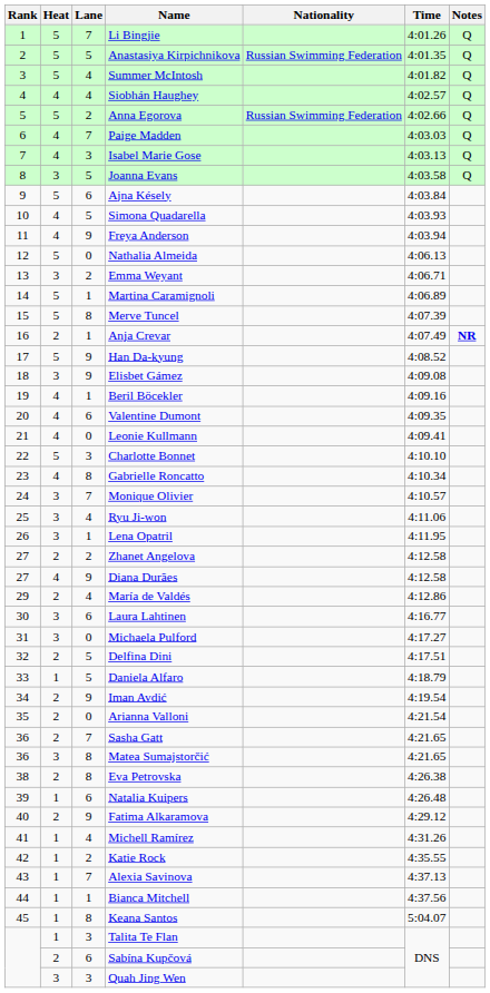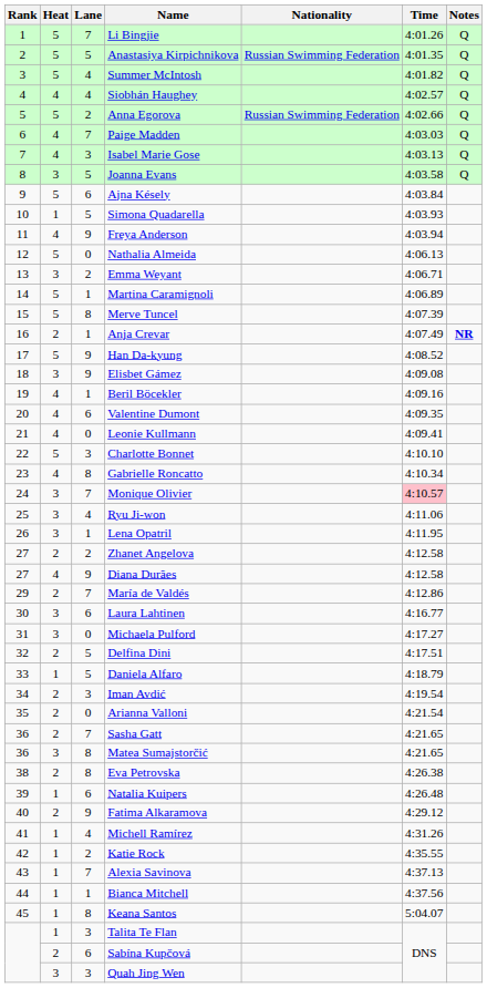 <table class="wikitable sortable" style="text-align:center">
 <tr>
 <th>Rank</th>
 <th>Heat</th>
 <th>Lane</th>
 <th>Name</th>
 <th>Nationality</th>
 <th>Time</th>
 <th>Notes</th>
 </tr>
 <tr bgcolor=ccffcc>
 <td>1</td>
 <td>5</td>
 <td>7</td>
 <td align=left><a href='#'>Li Bingjie</a></td>
 <td align=left></td>
 <td>4:01.26</td>
 <td>Q</td>
 </tr>
 <tr bgcolor=ccffcc>
 <td>2</td>
 <td>5</td>
 <td>5</td>
 <td align=left><a href='#'>Anastasiya Kirpichnikova</a></td>
 <td align=left><a href='#'>Russian Swimming Federation</a></td>
 <td>4:01.35</td>
 <td>Q</td>
 </tr>
 <tr bgcolor=ccffcc>
 <td>3</td>
 <td>5</td>
 <td>4</td>
 <td align=left><a href='#'>Summer McIntosh</a></td>
 <td align=left></td>
 <td>4:01.82</td>
 <td>Q</td>
 </tr>
 <tr bgcolor=ccffcc>
 <td>4</td>
 <td>4</td>
 <td>4</td>
 <td align=left><a href='#'>Siobhán Haughey</a></td>
 <td align=left></td>
 <td>4:02.57</td>
 <td>Q</td>
 </tr>
 <tr bgcolor=ccffcc>
 <td>5</td>
 <td>5</td>
 <td>2</td>
 <td align=left><a href='#'>Anna Egorova</a></td>
 <td align=left><a href='#'>Russian Swimming Federation</a></td>
 <td>4:02.66</td>
 <td>Q</td>
 </tr>
 <tr bgcolor=ccffcc>
 <td>6</td>
 <td>4</td>
 <td>7</td>
 <td align=left><a href='#'>Paige Madden</a></td>
 <td align=left></td>
 <td>4:03.03</td>
 <td>Q</td>
 </tr>
 <tr bgcolor=ccffcc>
 <td>7</td>
 <td>4</td>
 <td>3</td>
 <td align=left><a href='#'>Isabel Marie Gose</a></td>
 <td align=left></td>
 <td>4:03.13</td>
 <td>Q</td>
 </tr>
 <tr bgcolor=ccffcc>
 <td>8</td>
 <td>3</td>
 <td>5</td>
 <td align=left><a href='#'>Joanna Evans</a></td>
 <td align=left></td>
 <td>4:03.58</td>
 <td>Q</td>
 </tr>
 <tr>
 <td>9</td>
 <td>5</td>
 <td>6</td>
 <td align=left><a href='#'>Ajna Késely</a></td>
 <td align=left></td>
 <td>4:03.84</td>
 <td></td>
 </tr>
 <tr>
 <td>10</td>
-<td>4</td>
+<td>1</td>
 <td>5</td>
 <td align=left><a href='#'>Simona Quadarella</a></td>
 <td align=left></td>
 <td>4:03.93</td>
 <td></td>
 </tr>
 <tr>
 <td>11</td>
 <td>4</td>
 <td>9</td>
 <td align=left><a href='#'>Freya Anderson</a></td>
 <td align=left></td>
 <td>4:03.94</td>
 <td></td>
 </tr>
 <tr>
 <td>12</td>
 <td>5</td>
 <td>0</td>
 <td align=left><a href='#'>Nathalia Almeida</a></td>
 <td align=left></td>
 <td>4:06.13</td>
 <td></td>
 </tr>
 <tr>
 <td>13</td>
 <td>3</td>
 <td>2</td>
 <td align=left><a href='#'>Emma Weyant</a></td>
 <td align=left></td>
 <td>4:06.71</td>
 <td></td>
 </tr>
 <tr>
 <td>14</td>
 <td>5</td>
 <td>1</td>
 <td align=left><a href='#'>Martina Caramignoli</a></td>
 <td align=left></td>
 <td>4:06.89</td>
 <td></td>
 </tr>
 <tr>
 <td>15</td>
 <td>5</td>
 <td>8</td>
 <td align=left><a href='#'>Merve Tuncel</a></td>
 <td align=left></td>
 <td>4:07.39</td>
 <td></td>
 </tr>
 <tr>
 <td>16</td>
 <td>2</td>
 <td>1</td>
 <td align=left><a href='#'>Anja Crevar</a></td>
 <td align=left></td>
 <td>4:07.49</td>
 <td><strong><a href='#'>NR</a></strong></td>
 </tr>
 <tr>
 <td>17</td>
 <td>5</td>
 <td>9</td>
 <td align=left><a href='#'>Han Da-kyung</a></td>
 <td align=left></td>
 <td>4:08.52</td>
 <td></td>
 </tr>
 <tr>
 <td>18</td>
 <td>3</td>
 <td>9</td>
 <td align=left><a href='#'>Elisbet Gámez</a></td>
 <td align=left></td>
 <td>4:09.08</td>
 <td></td>
 </tr>
 <tr>
 <td>19</td>
 <td>4</td>
 <td>1</td>
 <td align=left><a href='#'>Beril Böcekler</a></td>
 <td align=left></td>
 <td>4:09.16</td>
 <td></td>
 </tr>
 <tr>
 <td>20</td>
 <td>4</td>
 <td>6</td>
 <td align=left><a href='#'>Valentine Dumont</a></td>
 <td align=left></td>
 <td>4:09.35</td>
 <td></td>
 </tr>
 <tr>
 <td>21</td>
 <td>4</td>
 <td>0</td>
 <td align=left><a href='#'>Leonie Kullmann</a></td>
 <td align=left></td>
 <td>4:09.41</td>
 <td></td>
 </tr>
 <tr>
 <td>22</td>
 <td>5</td>
 <td>3</td>
 <td align=left><a href='#'>Charlotte Bonnet</a></td>
 <td align=left></td>
 <td>4:10.10</td>
 <td></td>
 </tr>
 <tr>
 <td>23</td>
 <td>4</td>
 <td>8</td>
 <td align=left><a href='#'>Gabrielle Roncatto</a></td>
 <td align=left></td>
 <td>4:10.34</td>
 <td></td>
 </tr>
 <tr>
 <td>24</td>
 <td>3</td>
 <td>7</td>
 <td align=left><a href='#'>Monique Olivier</a></td>
 <td align=left></td>
-<td>4:10.57</td>
+<td style="background: pink;">4:10.57</td>
 <td></td>
 </tr>
 <tr>
 <td>25</td>
 <td>3</td>
 <td>4</td>
 <td align=left><a href='#'>Ryu Ji-won</a></td>
 <td align=left></td>
 <td>4:11.06</td>
 <td></td>
 </tr>
 <tr>
 <td>26</td>
 <td>3</td>
 <td>1</td>
 <td align=left><a href='#'>Lena Opatril</a></td>
 <td align=left></td>
 <td>4:11.95</td>
 <td></td>
 </tr>
 <tr>
 <td>27</td>
 <td>2</td>
 <td>2</td>
 <td align=left><a href='#'>Zhanet Angelova</a></td>
 <td align=left></td>
 <td>4:12.58</td>
 <td></td>
 </tr>
 <tr>
 <td>27</td>
 <td>4</td>
 <td>9</td>
 <td align=left><a href='#'>Diana Durães</a></td>
 <td align=left></td>
 <td>4:12.58</td>
 <td></td>
 </tr>
 <tr>
 <td>29</td>
 <td>2</td>
-<td>4</td>
+<td>7</td>
 <td align=left><a href='#'>María de Valdés</a></td>
 <td align=left></td>
 <td>4:12.86</td>
 <td></td>
 </tr>
 <tr>
 <td>30</td>
 <td>3</td>
 <td>6</td>
 <td align=left><a href='#'>Laura Lahtinen</a></td>
 <td align=left></td>
 <td>4:16.77</td>
 <td></td>
 </tr>
 <tr>
 <td>31</td>
 <td>3</td>
 <td>0</td>
 <td align=left><a href='#'>Michaela Pulford</a></td>
 <td align=left></td>
 <td>4:17.27</td>
 <td></td>
 </tr>
 <tr>
 <td>32</td>
 <td>2</td>
 <td>5</td>
 <td align=left><a href='#'>Delfina Dini</a></td>
 <td align=left></td>
 <td>4:17.51</td>
 <td></td>
 </tr>
 <tr>
 <td>33</td>
 <td>1</td>
 <td>5</td>
 <td align=left><a href='#'>Daniela Alfaro</a></td>
 <td align=left></td>
 <td>4:18.79</td>
 <td></td>
 </tr>
 <tr>
 <td>34</td>
 <td>2</td>
-<td>9</td>
+<td>3</td>
 <td align=left><a href='#'>Iman Avdić</a></td>
 <td align=left></td>
 <td>4:19.54</td>
 <td></td>
 </tr>
 <tr>
 <td>35</td>
 <td>2</td>
 <td>0</td>
 <td align=left><a href='#'>Arianna Valloni</a></td>
 <td align=left></td>
 <td>4:21.54</td>
 <td></td>
 </tr>
 <tr>
 <td>36</td>
 <td>2</td>
 <td>7</td>
 <td align=left><a href='#'>Sasha Gatt</a></td>
 <td align=left></td>
 <td>4:21.65</td>
 <td></td>
 </tr>
 <tr>
 <td>36</td>
 <td>3</td>
 <td>8</td>
 <td align=left><a href='#'>Matea Sumajstorčić</a></td>
 <td align=left></td>
 <td>4:21.65</td>
 <td></td>
 </tr>
 <tr>
 <td>38</td>
 <td>2</td>
 <td>8</td>
 <td align=left><a href='#'>Eva Petrovska</a></td>
 <td align=left></td>
 <td>4:26.38</td>
 <td></td>
 </tr>
 <tr>
 <td>39</td>
 <td>1</td>
 <td>6</td>
 <td align=left><a href='#'>Natalia Kuipers</a></td>
 <td align=left></td>
 <td>4:26.48</td>
 <td></td>
 </tr>
 <tr>
 <td>40</td>
 <td>2</td>
 <td>9</td>
 <td align=left><a href='#'>Fatima Alkaramova</a></td>
 <td align=left></td>
 <td>4:29.12</td>
 <td></td>
 </tr>
 <tr>
 <td>41</td>
 <td>1</td>
 <td>4</td>
 <td align=left><a href='#'>Michell Ramírez</a></td>
 <td align=left></td>
 <td>4:31.26</td>
 <td></td>
 </tr>
 <tr>
 <td>42</td>
 <td>1</td>
 <td>2</td>
 <td align=left><a href='#'>Katie Rock</a></td>
 <td align=left></td>
 <td>4:35.55</td>
 <td></td>
 </tr>
 <tr>
 <td>43</td>
 <td>1</td>
 <td>7</td>
 <td align=left><a href='#'>Alexia Savinova</a></td>
 <td align=left></td>
 <td>4:37.13</td>
 <td></td>
 </tr>
 <tr>
 <td>44</td>
 <td>1</td>
 <td>1</td>
 <td align=left><a href='#'>Bianca Mitchell</a></td>
 <td align=left></td>
 <td>4:37.56</td>
 <td></td>
 </tr>
 <tr>
 <td>45</td>
 <td>1</td>
 <td>8</td>
 <td align=left><a href='#'>Keana Santos</a></td>
 <td align=left></td>
 <td>5:04.07</td>
 <td></td>
 </tr>
 <tr>
 <td rowspan=3></td>
 <td>1</td>
 <td>3</td>
 <td align=left><a href='#'>Talita Te Flan</a></td>
 <td align=left></td>
 <td rowspan=3>DNS</td>
 <td></td>
 </tr>
 <tr>
 <td>2</td>
 <td>6</td>
 <td align=left><a href='#'>Sabína Kupčová</a></td>
 <td align=left></td>
 <td></td>
 </tr>
 <tr>
 <td>3</td>
 <td>3</td>
 <td align=left><a href='#'>Quah Jing Wen</a></td>
 <td align=left></td>
 <td></td>
 </tr>
 </table>
